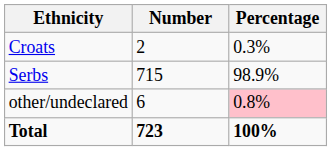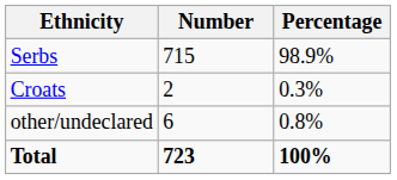 <table class="wikitable">
 <tr>
 <th width="100px">Ethnicity</th>
 <th width="80px">Number</th>
 <th width="80px">Percentage</th>
 </tr>
 <tr>
+<td><a href='#'>Serbs</a></td>
+<td>715</td>
+<td>98.9%</td>
+</tr>
+<tr>
 <td><a href='#'>Croats</a></td>
 <td>2</td>
 <td>0.3%</td>
 </tr>
 <tr>
-<td><a href='#'>Serbs</a></td>
-<td>715</td>
-<td>98.9%</td>
-</tr>
-<tr>
 <td>other/undeclared</td>
 <td>6</td>
-<td style="background: pink;">0.8%</td>
+<td>0.8%</td>
 </tr>
 <tr>
 <td><strong>Total</strong></td>
 <td><strong>723</strong></td>
 <td><strong>100%</strong></td>
 </tr>
 </table>
